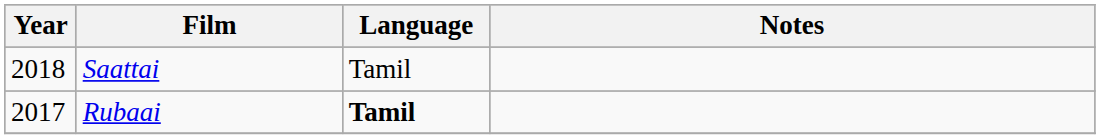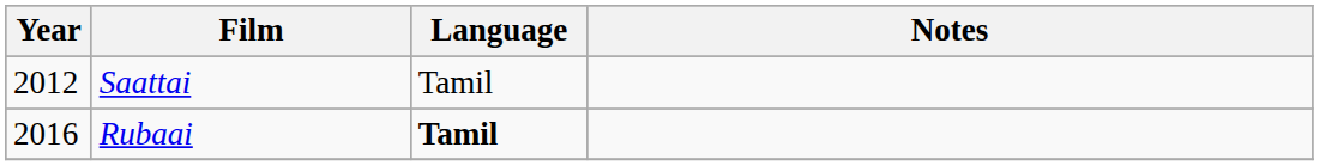 <table class="wikitable sortable">
 <tr>
 <th rowspan="2" style="width:35px;">Year</th>
 <th rowspan="2" style="width:150px;">Film</th>
 <th rowspan="2" style="text-align:center; width:80px;">Language</th>
 <th rowspan="2" style="text-align:center; width:350px;" class="unsortable">Notes</th>
 </tr>
 <tr>
 </tr>
 <tr>
-<td>2018</td>
+<td>2012</td>
 <td><em><a href='#'>Saattai</a></em></td>
 <td>Tamil</td>
 <td></td>
 </tr>
 <tr>
-<td>2017</td>
+<td>2016</td>
 <td><em><a href='#'>Rubaai</a></em></td>
 <td><strong>Tamil</strong></td>
 <td></td>
 </tr>
 <tr>
 </tr>
 </table>
